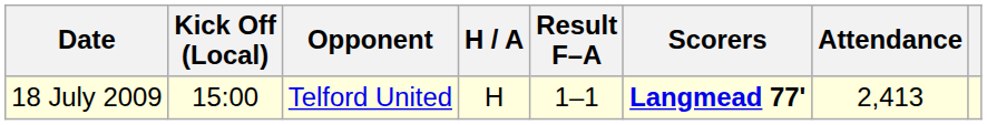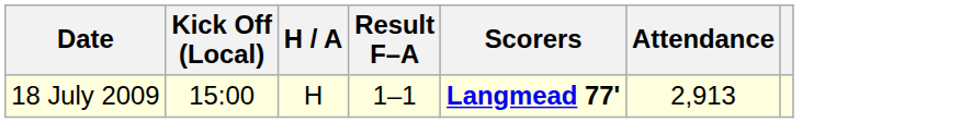 <table class="wikitable" style="text-align:center">
 <tr>
 <th>Date</th>
 <th>Kick Off<br>(Local)</th>
-<th>Opponent</th>
 <th>H / A</th>
 <th>Result<br>F–A</th>
 <th>Scorers</th>
 <th>Attendance</th>
 <th></th>
 </tr>
 <tr bgcolor="#ffffdd">
 <td>18 July 2009</td>
 <td>15:00</td>
-<td><a href='#'>Telford United</a></td>
 <td>H</td>
 <td>1–1<br></td>
 <td><strong><a href='#'>Langmead</a> 77'</strong></td>
-<td>2,413</td>
+<td>2,913</td>
 <td></td>
 </tr>
 </table>
